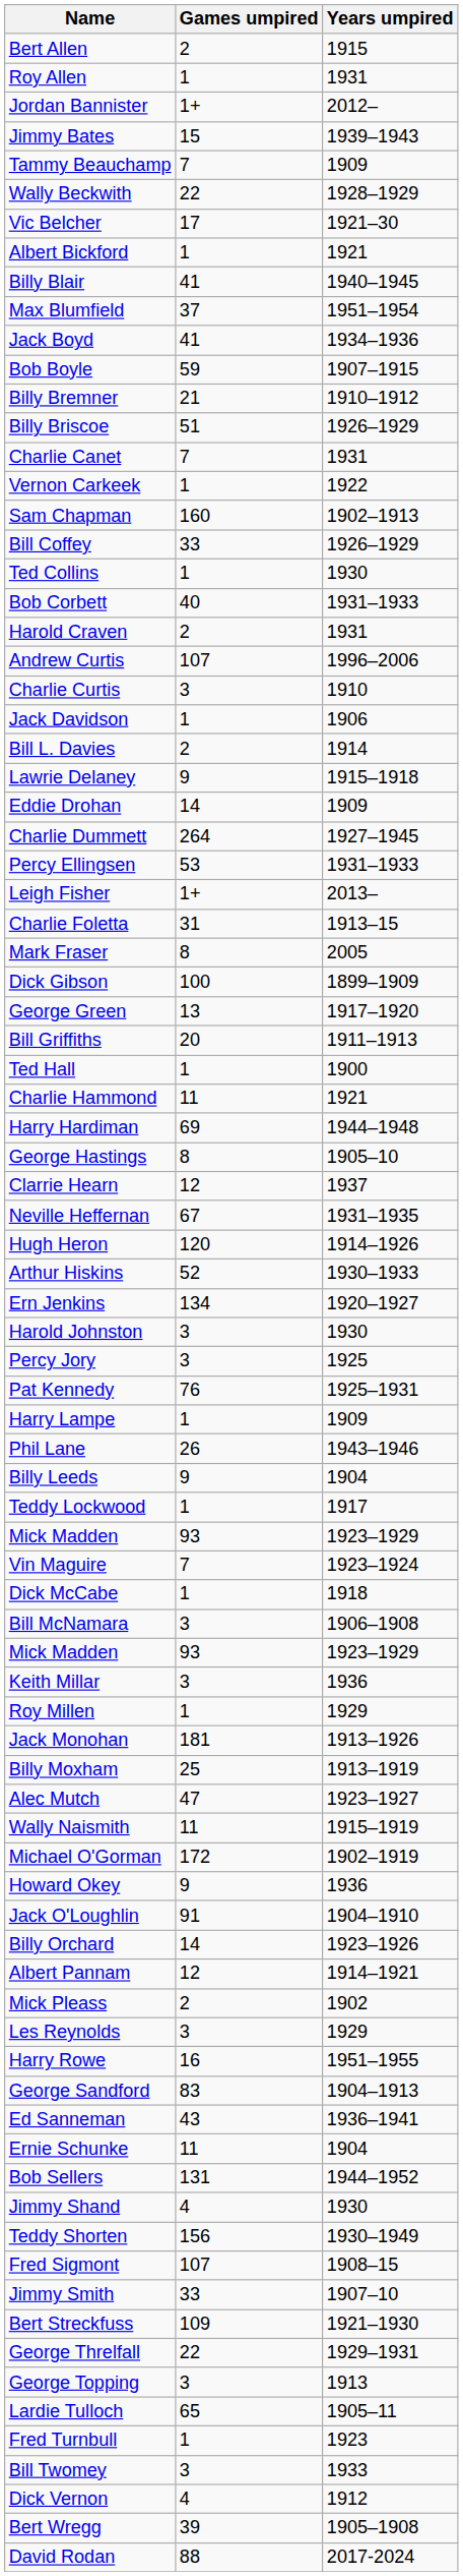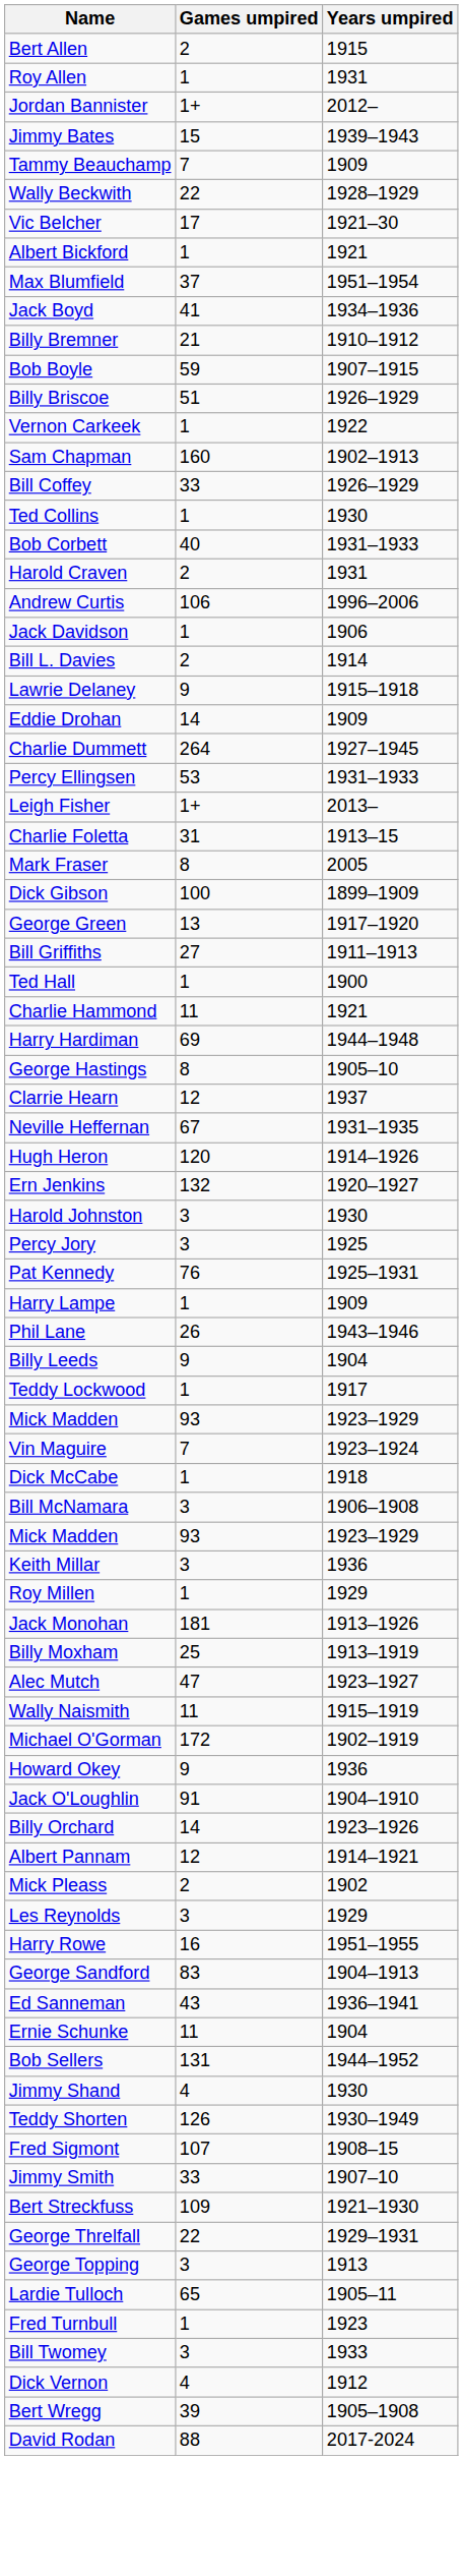 <table class="wikitable sortable">
 <tr>
 <th>Name</th>
 <th>Games umpired</th>
 <th>Years umpired</th>
 </tr>
 <tr>
 <td><a href='#'>Bert Allen</a></td>
 <td>2</td>
 <td>1915</td>
 </tr>
 <tr>
 <td><a href='#'>Roy Allen</a></td>
 <td>1</td>
 <td>1931</td>
 </tr>
 <tr>
 <td><a href='#'>Jordan Bannister</a></td>
 <td>1+</td>
 <td>2012–</td>
 </tr>
 <tr>
 <td><a href='#'>Jimmy Bates</a></td>
 <td>15</td>
 <td>1939–1943</td>
 </tr>
 <tr>
 <td><a href='#'>Tammy Beauchamp</a></td>
 <td>7</td>
 <td>1909</td>
 </tr>
 <tr>
 <td><a href='#'>Wally Beckwith</a></td>
 <td>22</td>
 <td>1928–1929</td>
 </tr>
 <tr>
 <td><a href='#'>Vic Belcher</a></td>
 <td>17</td>
 <td>1921–30</td>
 </tr>
 <tr>
 <td><a href='#'>Albert Bickford</a></td>
 <td>1</td>
 <td>1921</td>
 </tr>
 <tr>
-<td><a href='#'>Billy Blair</a></td>
-<td>41</td>
-<td>1940–1945</td>
-</tr>
-<tr>
 <td><a href='#'>Max Blumfield</a></td>
 <td>37</td>
 <td>1951–1954</td>
 </tr>
 <tr>
 <td><a href='#'>Jack Boyd</a></td>
 <td>41</td>
 <td>1934–1936</td>
 </tr>
 <tr>
+<td><a href='#'>Billy Bremner</a></td>
+<td>21</td>
+<td>1910–1912</td>
+</tr>
+<tr>
 <td><a href='#'>Bob Boyle</a></td>
 <td>59</td>
 <td>1907–1915</td>
 </tr>
 <tr>
-<td><a href='#'>Billy Bremner</a></td>
-<td>21</td>
-<td>1910–1912</td>
-</tr>
-<tr>
 <td><a href='#'>Billy Briscoe</a></td>
 <td>51</td>
 <td>1926–1929</td>
-</tr>
-<tr>
-<td><a href='#'>Charlie Canet</a></td>
-<td>7</td>
-<td>1931</td>
 </tr>
 <tr>
 <td><a href='#'>Vernon Carkeek</a></td>
 <td>1</td>
 <td>1922</td>
 </tr>
 <tr>
 <td><a href='#'>Sam Chapman</a></td>
 <td>160</td>
 <td>1902–1913</td>
 </tr>
 <tr>
 <td><a href='#'>Bill Coffey</a></td>
 <td>33</td>
 <td>1926–1929</td>
 </tr>
 <tr>
 <td><a href='#'>Ted Collins</a></td>
 <td>1</td>
 <td>1930</td>
 </tr>
 <tr>
 <td><a href='#'>Bob Corbett</a></td>
 <td>40</td>
 <td>1931–1933</td>
 </tr>
 <tr>
 <td><a href='#'>Harold Craven</a></td>
 <td>2</td>
 <td>1931</td>
 </tr>
 <tr>
 <td><a href='#'>Andrew Curtis</a></td>
-<td>107</td>
+<td>106</td>
 <td>1996–2006</td>
-</tr>
-<tr>
-<td><a href='#'>Charlie Curtis</a></td>
-<td>3</td>
-<td>1910</td>
 </tr>
 <tr>
 <td><a href='#'>Jack Davidson</a></td>
 <td>1</td>
 <td>1906</td>
 </tr>
 <tr>
 <td><a href='#'>Bill L. Davies</a></td>
 <td>2</td>
 <td>1914</td>
 </tr>
 <tr>
 <td><a href='#'>Lawrie Delaney</a></td>
 <td>9</td>
 <td>1915–1918</td>
 </tr>
 <tr>
 <td><a href='#'>Eddie Drohan</a></td>
 <td>14</td>
 <td>1909</td>
 </tr>
 <tr>
 <td><a href='#'>Charlie Dummett</a></td>
 <td>264</td>
 <td>1927–1945</td>
 </tr>
 <tr>
 <td><a href='#'>Percy Ellingsen</a></td>
 <td>53</td>
 <td>1931–1933</td>
 </tr>
 <tr>
 <td><a href='#'>Leigh Fisher</a></td>
 <td>1+</td>
 <td>2013–</td>
 </tr>
 <tr>
 <td><a href='#'>Charlie Foletta</a></td>
 <td>31</td>
 <td>1913–15</td>
 </tr>
 <tr>
 <td><a href='#'>Mark Fraser</a></td>
 <td>8</td>
 <td>2005</td>
 </tr>
 <tr>
 <td><a href='#'>Dick Gibson</a></td>
 <td>100</td>
 <td>1899–1909</td>
 </tr>
 <tr>
 <td><a href='#'>George Green</a></td>
 <td>13</td>
 <td>1917–1920</td>
 </tr>
 <tr>
 <td><a href='#'>Bill Griffiths</a></td>
-<td>20</td>
+<td>27</td>
 <td>1911–1913</td>
 </tr>
 <tr>
 <td><a href='#'>Ted Hall</a></td>
 <td>1</td>
 <td>1900</td>
 </tr>
 <tr>
 <td><a href='#'>Charlie Hammond</a></td>
 <td>11</td>
 <td>1921</td>
 </tr>
 <tr>
 <td><a href='#'>Harry Hardiman</a></td>
 <td>69</td>
 <td>1944–1948</td>
 </tr>
 <tr>
 <td><a href='#'>George Hastings</a></td>
 <td>8</td>
 <td>1905–10</td>
 </tr>
 <tr>
 <td><a href='#'>Clarrie Hearn</a></td>
 <td>12</td>
 <td>1937</td>
 </tr>
 <tr>
 <td><a href='#'>Neville Heffernan</a></td>
 <td>67</td>
 <td>1931–1935</td>
 </tr>
 <tr>
 <td><a href='#'>Hugh Heron</a></td>
 <td>120</td>
 <td>1914–1926</td>
 </tr>
 <tr>
-<td><a href='#'>Arthur Hiskins</a></td>
-<td>52</td>
-<td>1930–1933</td>
-</tr>
-<tr>
 <td><a href='#'>Ern Jenkins</a></td>
-<td>134</td>
+<td>132</td>
 <td>1920–1927</td>
 </tr>
 <tr>
 <td><a href='#'>Harold Johnston</a></td>
 <td>3</td>
 <td>1930</td>
 </tr>
 <tr>
 <td><a href='#'>Percy Jory</a></td>
 <td>3</td>
 <td>1925</td>
 </tr>
 <tr>
 <td><a href='#'>Pat Kennedy</a></td>
 <td>76</td>
 <td>1925–1931</td>
 </tr>
 <tr>
 <td><a href='#'>Harry Lampe</a></td>
 <td>1</td>
 <td>1909</td>
 </tr>
 <tr>
 <td><a href='#'>Phil Lane</a></td>
 <td>26</td>
 <td>1943–1946</td>
 </tr>
 <tr>
 <td><a href='#'>Billy Leeds</a></td>
 <td>9</td>
 <td>1904</td>
 </tr>
 <tr>
 <td><a href='#'>Teddy Lockwood</a></td>
 <td>1</td>
 <td>1917</td>
 </tr>
 <tr>
 <td><a href='#'>Mick Madden</a></td>
 <td>93</td>
 <td>1923–1929</td>
 </tr>
 <tr>
 <td><a href='#'>Vin Maguire</a></td>
 <td>7</td>
 <td>1923–1924</td>
 </tr>
 <tr>
 <td><a href='#'>Dick McCabe</a></td>
 <td>1</td>
 <td>1918</td>
 </tr>
 <tr>
 <td><a href='#'>Bill McNamara</a></td>
 <td>3</td>
 <td>1906–1908</td>
 </tr>
 <tr>
 <td><a href='#'>Mick Madden</a></td>
 <td>93</td>
 <td>1923–1929</td>
 </tr>
 <tr>
 <td><a href='#'>Keith Millar</a></td>
 <td>3</td>
 <td>1936</td>
 </tr>
 <tr>
 <td><a href='#'>Roy Millen</a></td>
 <td>1</td>
 <td>1929</td>
 </tr>
 <tr>
 <td><a href='#'>Jack Monohan</a></td>
 <td>181</td>
 <td>1913–1926</td>
 </tr>
 <tr>
 <td><a href='#'>Billy Moxham</a></td>
 <td>25</td>
 <td>1913–1919</td>
 </tr>
 <tr>
 <td><a href='#'>Alec Mutch</a></td>
 <td>47</td>
 <td>1923–1927</td>
 </tr>
 <tr>
 <td><a href='#'>Wally Naismith</a></td>
 <td>11</td>
 <td>1915–1919</td>
 </tr>
 <tr>
 <td><a href='#'>Michael O'Gorman</a></td>
 <td>172</td>
 <td>1902–1919</td>
 </tr>
 <tr>
 <td><a href='#'>Howard Okey</a></td>
 <td>9</td>
 <td>1936</td>
 </tr>
 <tr>
 <td><a href='#'>Jack O'Loughlin</a></td>
 <td>91</td>
 <td>1904–1910</td>
 </tr>
 <tr>
 <td><a href='#'>Billy Orchard</a></td>
 <td>14</td>
 <td>1923–1926</td>
 </tr>
 <tr>
 <td><a href='#'>Albert Pannam</a></td>
 <td>12</td>
 <td>1914–1921</td>
 </tr>
 <tr>
 <td><a href='#'>Mick Pleass</a></td>
 <td>2</td>
 <td>1902</td>
 </tr>
 <tr>
 <td><a href='#'>Les Reynolds</a></td>
 <td>3</td>
 <td>1929</td>
 </tr>
 <tr>
 <td><a href='#'>Harry Rowe</a></td>
 <td>16</td>
 <td>1951–1955</td>
 </tr>
 <tr>
 <td><a href='#'>George Sandford</a></td>
 <td>83</td>
 <td>1904–1913</td>
 </tr>
 <tr>
 <td><a href='#'>Ed Sanneman</a></td>
 <td>43</td>
 <td>1936–1941</td>
 </tr>
 <tr>
 <td><a href='#'>Ernie Schunke</a></td>
 <td>11</td>
 <td>1904</td>
 </tr>
 <tr>
 <td><a href='#'>Bob Sellers</a></td>
 <td>131</td>
 <td>1944–1952</td>
 </tr>
 <tr>
 <td><a href='#'>Jimmy Shand</a></td>
 <td>4</td>
 <td>1930</td>
 </tr>
 <tr>
 <td><a href='#'>Teddy Shorten</a></td>
-<td>156</td>
+<td>126</td>
 <td>1930–1949</td>
 </tr>
 <tr>
 <td><a href='#'>Fred Sigmont</a></td>
 <td>107</td>
 <td>1908–15</td>
 </tr>
 <tr>
 <td><a href='#'>Jimmy Smith</a></td>
 <td>33</td>
 <td>1907–10</td>
 </tr>
 <tr>
 <td><a href='#'>Bert Streckfuss</a></td>
 <td>109</td>
 <td>1921–1930</td>
 </tr>
 <tr>
 <td><a href='#'>George Threlfall</a></td>
 <td>22</td>
 <td>1929–1931</td>
 </tr>
 <tr>
 <td><a href='#'>George Topping</a></td>
 <td>3</td>
 <td>1913</td>
 </tr>
 <tr>
 <td><a href='#'>Lardie Tulloch</a></td>
 <td>65</td>
 <td>1905–11</td>
 </tr>
 <tr>
 <td><a href='#'>Fred Turnbull</a></td>
 <td>1</td>
 <td>1923</td>
 </tr>
 <tr>
 <td><a href='#'>Bill Twomey</a></td>
 <td>3</td>
 <td>1933</td>
 </tr>
 <tr>
 <td><a href='#'>Dick Vernon</a></td>
 <td>4</td>
 <td>1912</td>
 </tr>
 <tr>
 <td><a href='#'>Bert Wregg</a></td>
 <td>39</td>
 <td>1905–1908</td>
 </tr>
 <tr>
 <td><a href='#'>David Rodan</a></td>
 <td>88</td>
 <td>2017-2024</td>
 </tr>
 </table>
